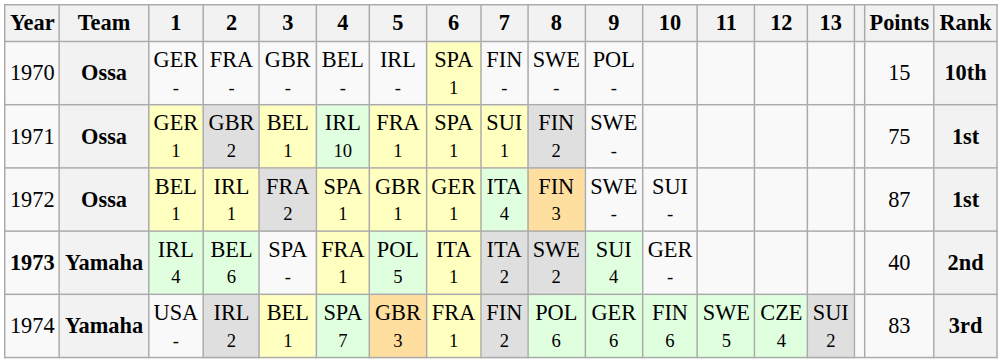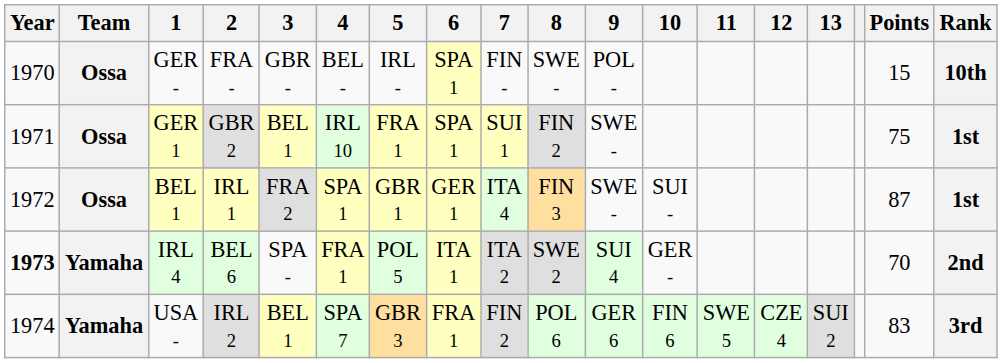 <table class="wikitable" style="text-align:center; font-size:95%">
 <tr>
 <th>Year</th>
 <th>Team</th>
 <th>1</th>
 <th>2</th>
 <th>3</th>
 <th>4</th>
 <th>5</th>
 <th>6</th>
 <th>7</th>
 <th>8</th>
 <th>9</th>
 <th>10</th>
 <th>11</th>
 <th>12</th>
 <th>13</th>
 <th></th>
 <th>Points</th>
 <th>Rank</th>
 </tr>
 <tr>
 <td>1970</td>
 <th>Ossa</th>
 <td>GER<br><small>-</small></td>
 <td>FRA<br><small>-</small></td>
 <td>GBR<br><small>-</small></td>
 <td>BEL<br><small>-</small></td>
 <td>IRL<br><small>-</small></td>
 <td style="background:#FFFFBF;">SPA<br><small>1</small></td>
 <td>FIN<br><small>-</small></td>
 <td>SWE<br><small>-</small></td>
 <td>POL<br><small>-</small></td>
 <td></td>
 <td></td>
 <td></td>
 <td></td>
 <td></td>
 <td>15</td>
 <th>10th</th>
 </tr>
 <tr>
 <td>1971</td>
 <th>Ossa</th>
 <td style="background:#FFFFBF;">GER<br><small>1</small></td>
 <td style="background:#DFDFDF;">GBR<br><small>2</small></td>
 <td style="background:#FFFFBF;">BEL<br><small>1</small></td>
 <td style="background:#DFFFDF;">IRL<br><small>10</small></td>
 <td style="background:#FFFFBF;">FRA<br><small>1</small></td>
 <td style="background:#FFFFBF;">SPA<br><small>1</small></td>
 <td style="background:#FFFFBF;">SUI<br><small>1</small></td>
 <td style="background:#DFDFDF;">FIN<br><small>2</small></td>
 <td>SWE<br><small>-</small></td>
 <td></td>
 <td></td>
 <td></td>
 <td></td>
 <td></td>
 <td>75</td>
 <th>1st</th>
 </tr>
 <tr>
 <td>1972</td>
 <th>Ossa</th>
 <td style="background:#FFFFBF;">BEL<br><small>1</small></td>
 <td style="background:#FFFFBF;">IRL<br><small>1</small></td>
 <td style="background:#DFDFDF;">FRA<br><small>2</small></td>
 <td style="background:#FFFFBF;">SPA<br><small>1</small></td>
 <td style="background:#FFFFBF;">GBR<br><small>1</small></td>
 <td style="background:#FFFFBF;">GER<br><small>1</small></td>
 <td style="background:#DFFFDF;">ITA<br><small>4</small></td>
 <td style="background:#FFDF9F;">FIN<br><small>3</small></td>
 <td>SWE<br><small>-</small></td>
 <td>SUI<br><small>-</small></td>
 <td></td>
 <td></td>
 <td></td>
 <td></td>
 <td>87</td>
 <th>1st</th>
 </tr>
 <tr>
 <td><strong>1973</strong></td>
 <th>Yamaha</th>
 <td style="background:#DFFFDF;">IRL<br><small>4</small></td>
 <td style="background:#DFFFDF;">BEL<br><small>6</small></td>
 <td>SPA<br><small>-</small></td>
 <td style="background:#FFFFBF;">FRA<br><small>1</small></td>
 <td style="background:#DFFFDF;">POL<br><small>5</small></td>
 <td style="background:#FFFFBF;">ITA<br><small>1</small></td>
 <td style="background:#DFDFDF;">ITA<br><small>2</small></td>
 <td style="background:#DFDFDF;">SWE<br><small>2</small></td>
 <td style="background:#DFFFDF;">SUI<br><small>4</small></td>
 <td>GER<br><small>-</small></td>
 <td></td>
 <td></td>
 <td></td>
 <td></td>
-<td>40</td>
+<td>70</td>
 <th>2nd</th>
 </tr>
 <tr>
 <td>1974</td>
 <th>Yamaha</th>
 <td>USA<br><small>-</small></td>
 <td style="background:#DFDFDF;">IRL<br><small>2</small></td>
 <td style="background:#FFFFBF;">BEL<br><small>1</small></td>
 <td style="background:#DFFFDF;">SPA<br><small>7</small></td>
 <td style="background:#FFDF9F;">GBR<br><small>3</small></td>
 <td style="background:#FFFFBF;">FRA<br><small>1</small></td>
 <td style="background:#DFDFDF;">FIN<br><small>2</small></td>
 <td style="background:#DFFFDF;">POL<br><small>6</small></td>
 <td style="background:#DFFFDF;">GER<br><small>6</small></td>
 <td style="background:#DFFFDF;">FIN<br><small>6</small></td>
 <td style="background:#DFFFDF;">SWE<br><small>5</small></td>
 <td style="background:#DFFFDF;">CZE<br><small>4</small></td>
 <td style="background:#DFDFDF;">SUI<br><small>2</small></td>
 <td></td>
 <td>83</td>
 <th>3rd</th>
 </tr>
 </table>
